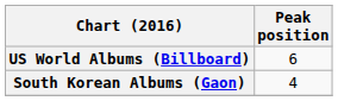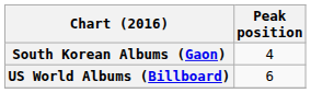 <table class="wikitable plainrowheaders">
 <tr>
 <th>Chart (2016)</th>
 <th>Peak<br>position</th>
 </tr>
 <tr>
+<th scope="row">South Korean Albums (<a href='#'>Gaon</a>)</th>
+<td style="text-align:center">4</td>
+</tr>
+<tr>
 <th scope="row">US World Albums (<a href='#'>Billboard</a>)</th>
 <td style="text-align:center">6</td>
 </tr>
 <tr>
-<th scope="row">South Korean Albums (<a href='#'>Gaon</a>)</th>
-<td style="text-align:center">4</td>
-</tr>
-<tr>
 </tr>
 </table>
